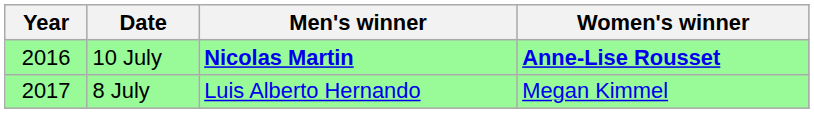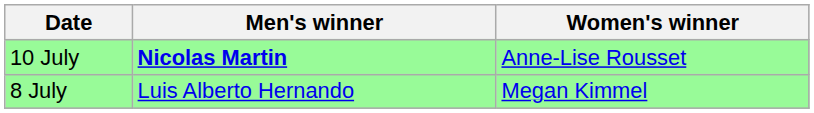 <table class="wikitable" width=60% style="font-size:90%; text-align:left;">
 <tr>
-<th>Year</th>
 <th>Date</th>
 <th>Men's winner</th>
 <th>Women's winner</th>
 </tr>
 <tr bgcolor=palegreen>
-<td align=center>2016</td>
 <td>10 July</td>
 <td><strong> <a href='#'>Nicolas Martin</a></strong></td>
-<td><strong> <a href='#'>Anne-Lise Rousset</a></strong></td>
+<td> <a href='#'>Anne-Lise Rousset</a></td>
 </tr>
 <tr bgcolor=palegreen>
-<td align=center>2017</td>
 <td>8 July</td>
 <td> <a href='#'>Luis Alberto Hernando</a></td>
 <td> <a href='#'>Megan Kimmel</a></td>
 </tr>
 </table>
